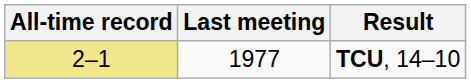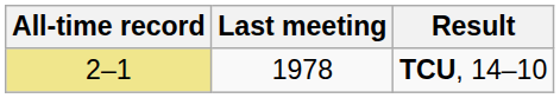 <table class="wikitable">
 <tr style="text-align:center;">
 <th>All-time record</th>
 <th>Last meeting</th>
 <th>Result</th>
 </tr>
 <tr style="text-align:center;">
 <td style="background: khaki;">2–1</td>
-<td>1977</td>
+<td>1978</td>
 <td><strong>TCU</strong>, 14–10</td>
 </tr>
 </table>
